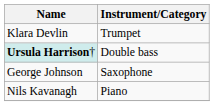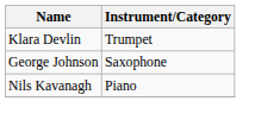 <table class="wikitable sortable" style="font-size: 95%">
 <tr>
 <th>Name</th>
 <th>Instrument/Category</th>
 </tr>
 <tr>
 <td>Klara Devlin</td>
 <td>Trumpet</td>
-</tr>
-<tr>
-<td bgcolor="#CFECEC"><strong>Ursula Harrison</strong>†</td>
-<td>Double bass</td>
 </tr>
 <tr>
 <td>George Johnson</td>
 <td>Saxophone</td>
 </tr>
 <tr>
 <td>Nils Kavanagh</td>
 <td>Piano</td>
 </tr>
 <tr>
 </tr>
 </table>
